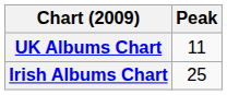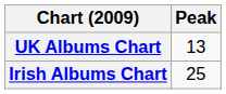 <table class="wikitable sortable plainrowheaders" style="text-align:center;">
 <tr>
 <th>Chart (2009)</th>
 <th>Peak</th>
 </tr>
 <tr>
 <th scope="row"><a href='#'>UK Albums Chart</a></th>
-<td>11</td>
+<td>13</td>
 </tr>
 <tr>
 <th scope="row"><a href='#'>Irish Albums Chart</a></th>
 <td>25</td>
 </tr>
 </table>
